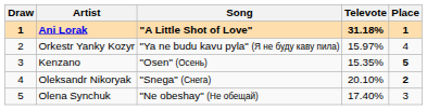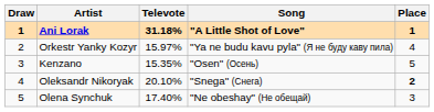 <table class="sortable wikitable" style="margin: 1em auto 1em auto; text-align:center;">
 <tr>
 <th>Draw</th>
 <th>Artist</th>
+<th>Televote</th>
 <th>Song</th>
-<th>Televote</th>
 <th>Place</th>
 </tr>
 <tr style="font-weight:bold; background:navajowhite;">
 <td>1</td>
 <td style="text-align:left;"><a href='#'>Ani Lorak</a></td>
+<td>31.18%</td>
 <td style="text-align:left;">"A Little Shot of Love"</td>
-<td>31.18%</td>
 <td>1</td>
 </tr>
 <tr>
 <td>2</td>
 <td style="text-align:left;">Orkestr Yanky Kozyr</td>
+<td>15.97%</td>
 <td style="text-align:left;">"Ya ne budu kavu pyla" <small>(Я не буду каву пила)</small></td>
-<td>15.97%</td>
 <td>4</td>
 </tr>
 <tr>
 <td>3</td>
 <td style="text-align:left;">Kenzano</td>
+<td>15.35%</td>
 <td style="text-align:left;">"Osen" <small>(Осень)</small></td>
-<td>15.35%</td>
-<td><strong>5</strong></td>
+<td>5</td>
 </tr>
 <tr>
 <td>4</td>
 <td style="text-align:left;">Oleksandr Nikoryak</td>
+<td>20.10%</td>
 <td style="text-align:left;">"Snega" <small>(Снега)</small></td>
-<td>20.10%</td>
 <td><strong>2</strong></td>
 </tr>
 <tr>
 <td>5</td>
 <td style="text-align:left;">Olena Synchuk</td>
+<td>17.40%</td>
 <td style="text-align:left;">"Ne obeshay" <small>(Не обещай)</small></td>
-<td>17.40%</td>
 <td>3</td>
 </tr>
 </table>
